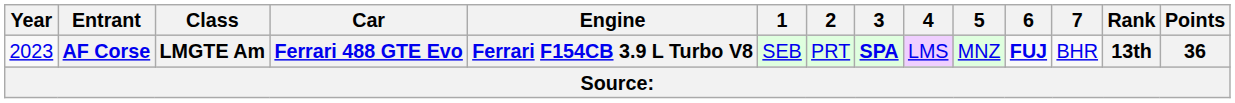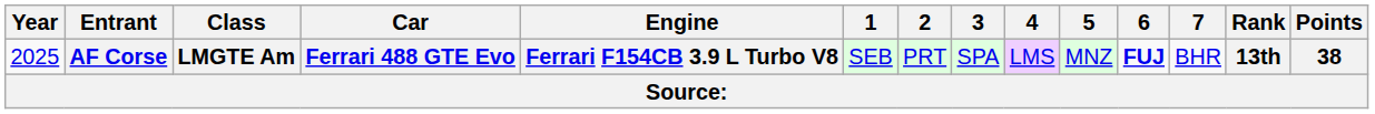 <table class="wikitable" style="text-align:center; font-size:85%">
 <tr>
 <th>Year</th>
 <th>Entrant</th>
 <th>Class</th>
 <th>Car</th>
 <th>Engine</th>
 <th>1</th>
 <th>2</th>
 <th>3</th>
 <th>4</th>
 <th>5</th>
 <th>6</th>
 <th>7</th>
 <th>Rank</th>
 <th>Points</th>
 </tr>
 <tr>
-<td><a href='#'>2023</a></td>
+<td><a href='#'>2025</a></td>
 <th nowrap><a href='#'>AF Corse</a></th>
 <th nowrap>LMGTE Am</th>
 <th nowrap><a href='#'>Ferrari 488 GTE Evo</a></th>
 <th nowrap><a href='#'>Ferrari</a> <a href='#'>F154CB</a> 3.9 L Turbo V8</th>
 <td style="background:#DFFFDF;"><a href='#'>SEB</a><br></td>
 <td style="background:#DFFFDF;"><a href='#'>PRT</a><br></td>
-<td style="background:#DFFFDF;"><strong><a href='#'>SPA</a><br></strong></td>
+<td style="background:#DFFFDF;"><a href='#'>SPA</a><br></td>
 <td style="background:#EFCFFF;"><a href='#'>LMS</a><br></td>
 <td style="background:#DFFFDF;"><a href='#'>MNZ</a><br></td>
 <td style="background:#;"><strong><a href='#'>FUJ</a></strong></td>
 <td style="background:#;"><a href='#'>BHR</a></td>
 <th>13th</th>
-<th>36</th>
+<th>38</th>
 </tr>
 <tr>
 <th colspan="14">Source:</th>
 </tr>
 </table>
